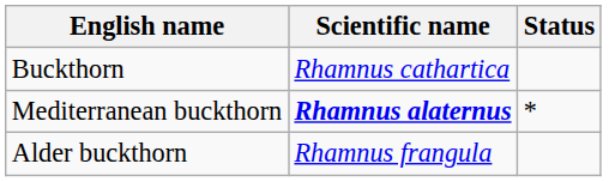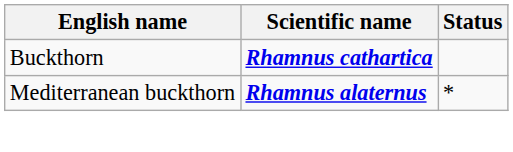 <table class="wikitable" |>
 <tr>
 <th>English name</th>
 <th>Scientific name</th>
 <th>Status</th>
 </tr>
 <tr>
 <td>Buckthorn</td>
-<td><em><a href='#'>Rhamnus cathartica</a></em></td>
+<td><strong><em><a href='#'>Rhamnus cathartica</a></em></strong></td>
 <td></td>
 </tr>
 <tr>
 <td>Mediterranean buckthorn</td>
 <td><strong><em><a href='#'>Rhamnus alaternus</a></em></strong></td>
 <td>*</td>
 </tr>
-<tr>
-<td>Alder buckthorn</td>
-<td><em><a href='#'>Rhamnus frangula</a></em></td>
-<td></td>
-</tr>
 </table>
